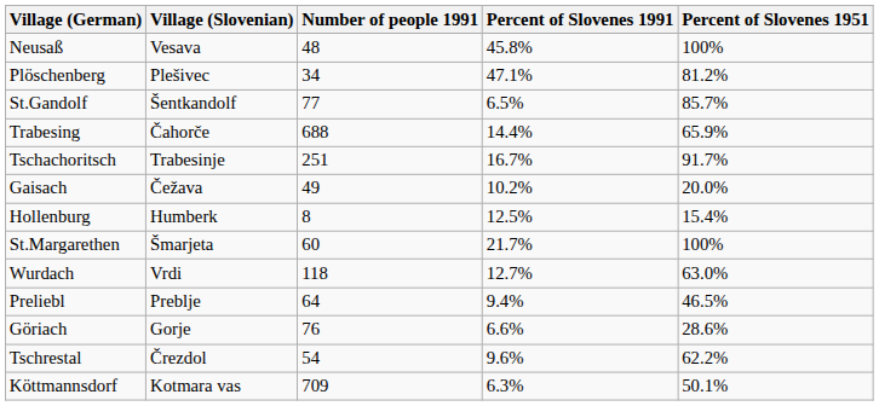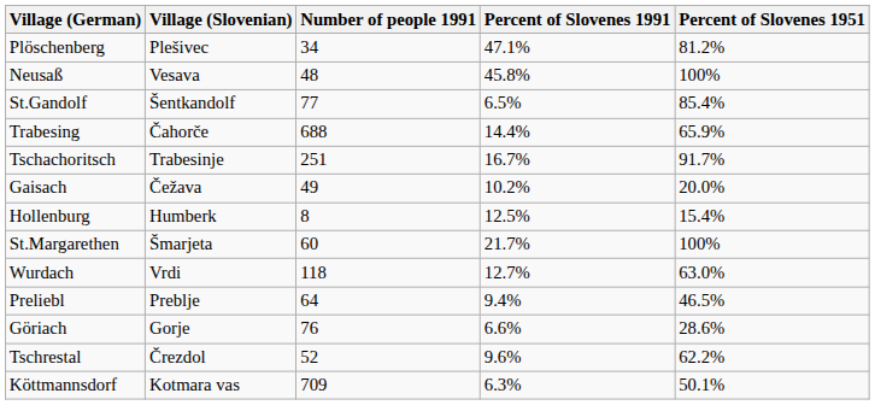 <table class="wikitable sortable">
 <tr>
 <th>Village (German)</th>
 <th>Village (Slovenian)</th>
 <th>Number of people 1991</th>
 <th>Percent of Slovenes 1991</th>
 <th>Percent of Slovenes  1951</th>
 </tr>
 <tr>
+<td>Plöschenberg</td>
+<td>Plešivec</td>
+<td>34</td>
+<td>47.1%</td>
+<td>81.2%</td>
+</tr>
+<tr>
 <td>Neusaß</td>
 <td>Vesava</td>
 <td>48</td>
 <td>45.8%</td>
 <td>100%</td>
 </tr>
 <tr>
-<td>Plöschenberg</td>
-<td>Plešivec</td>
-<td>34</td>
-<td>47.1%</td>
-<td>81.2%</td>
-</tr>
-<tr>
 <td>St.Gandolf</td>
 <td>Šentkandolf</td>
 <td>77</td>
 <td>6.5%</td>
-<td>85.7%</td>
+<td>85.4%</td>
 </tr>
 <tr>
 <td>Trabesing</td>
 <td>Čahorče</td>
 <td>688</td>
 <td>14.4%</td>
 <td>65.9%</td>
 </tr>
 <tr>
 <td>Tschachoritsch</td>
 <td>Trabesinje</td>
 <td>251</td>
 <td>16.7%</td>
 <td>91.7%</td>
 </tr>
 <tr>
 <td>Gaisach</td>
 <td>Čežava</td>
 <td>49</td>
 <td>10.2%</td>
 <td>20.0%</td>
 </tr>
 <tr>
 <td>Hollenburg</td>
 <td>Humberk</td>
 <td>8</td>
 <td>12.5%</td>
 <td>15.4%</td>
 </tr>
 <tr>
 <td>St.Margarethen</td>
 <td>Šmarjeta</td>
 <td>60</td>
 <td>21.7%</td>
 <td>100%</td>
 </tr>
 <tr>
 <td>Wurdach</td>
 <td>Vrdi</td>
 <td>118</td>
 <td>12.7%</td>
 <td>63.0%</td>
 </tr>
 <tr>
 <td>Preliebl</td>
 <td>Preblje</td>
 <td>64</td>
 <td>9.4%</td>
 <td>46.5%</td>
 </tr>
 <tr>
 <td>Göriach</td>
 <td>Gorje</td>
 <td>76</td>
 <td>6.6%</td>
 <td>28.6%</td>
 </tr>
 <tr>
 <td>Tschrestal</td>
 <td>Črezdol</td>
-<td>54</td>
+<td>52</td>
 <td>9.6%</td>
 <td>62.2%</td>
 </tr>
 <tr>
 <td>Köttmannsdorf</td>
 <td>Kotmara vas</td>
 <td>709</td>
 <td>6.3%</td>
 <td>50.1%</td>
 </tr>
 </table>
